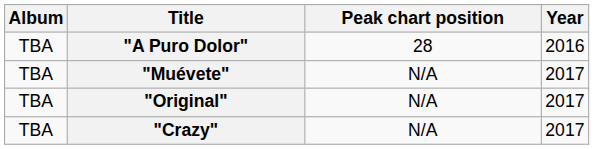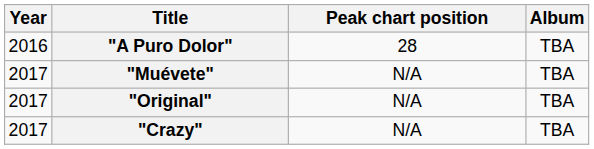 <table class="wikitable plainrowheaders" style="text-align:center;">
 <tr>
-<th scope="col">Album</th>
+<th scope="col" style="width:1em;">Year</th>
 <th scope="col" style="width:13em;">Title</th>
 <th scope="col" style="width:13em;">Peak chart position</th>
-<th scope="col" style="width:1em;">Year</th>
+<th scope="col">Album</th>
 </tr>
 <tr>
-<td>TBA</td>
+<td>2016</td>
 <th scope="row">"A Puro Dolor"</th>
 <td>28</td>
-<td>2016</td>
+<td>TBA</td>
 </tr>
 <tr>
-<td>TBA</td>
+<td>2017</td>
 <th scope="row">"Muévete"</th>
 <td>N/A</td>
-<td>2017</td>
+<td>TBA</td>
 </tr>
 <tr>
-<td>TBA</td>
+<td>2017</td>
 <th scope="row">"Original"</th>
 <td>N/A</td>
-<td>2017</td>
+<td>TBA</td>
 </tr>
 <tr>
-<td>TBA</td>
+<td>2017</td>
 <th scope="row">"Crazy"</th>
 <td>N/A</td>
-<td>2017</td>
+<td>TBA</td>
 </tr>
 </table>
